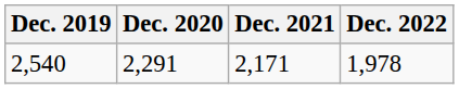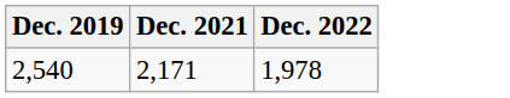 <table class="wikitable">
 <tr>
 <th>Dec. 2019</th>
-<th>Dec. 2020</th>
 <th>Dec. 2021</th>
 <th>Dec. 2022</th>
 </tr>
 <tr>
 <td>2,540</td>
-<td>2,291</td>
 <td>2,171</td>
 <td>1,978</td>
 </tr>
 </table>
